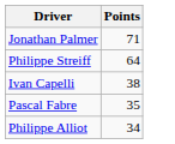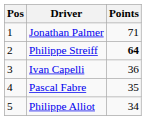 <table class="wikitable" style="font-size: 95%;">
 <tr>
+<th>Pos</th>
 <th>Driver</th>
 <th>Points</th>
 </tr>
 <tr>
+<td>1</td>
 <td> <a href='#'>Jonathan Palmer</a></td>
 <td align="right">71</td>
 </tr>
 <tr>
+<td>2</td>
 <td> <a href='#'>Philippe Streiff</a></td>
-<td align="right">64</td>
+<td align="right"><strong>64</strong></td>
 </tr>
 <tr>
+<td>3</td>
 <td> <a href='#'>Ivan Capelli</a></td>
-<td align="right">38</td>
+<td align="right">36</td>
 </tr>
 <tr>
+<td>4</td>
 <td> <a href='#'>Pascal Fabre</a></td>
 <td align="right">35</td>
 </tr>
 <tr>
+<td>5</td>
 <td> <a href='#'>Philippe Alliot</a></td>
 <td align="right">34</td>
 </tr>
 </table>
